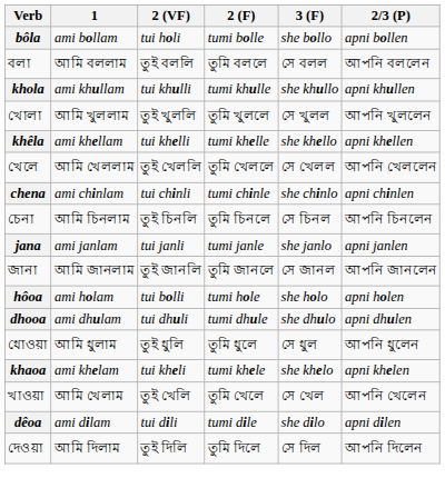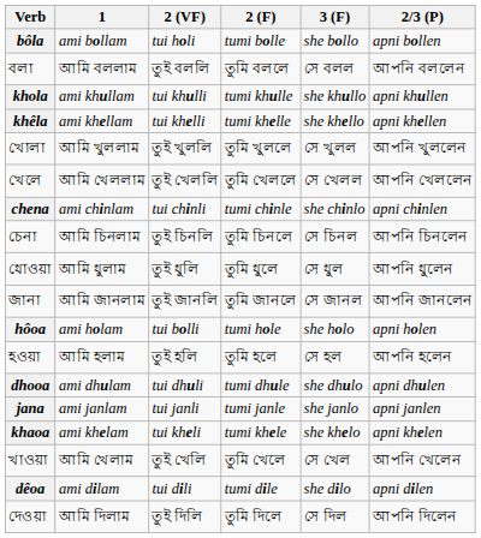 <table class="wikitable">
 <tr>
 <th>Verb</th>
 <th>1</th>
 <th>2 (VF)</th>
 <th>2 (F)</th>
 <th>3 (F)</th>
 <th>2/3 (P)</th>
 </tr>
 <tr>
 <th><em>bôla</em></th>
 <td><em>ami b<strong>o</strong>llam</em></td>
 <td><em>tui h<strong>o</strong>li</em></td>
 <td><em>tumi b<strong>o</strong>lle</em></td>
 <td><em>she b<strong>o</strong>llo</em></td>
 <td><em>apni b<strong>o</strong>llen</em></td>
 </tr>
 <tr>
 <td>বলা</td>
 <td>আমি বললাম</td>
 <td>তুই বললি</td>
 <td>তুমি বললে</td>
 <td>সে বলল</td>
 <td>আপনি বললেন</td>
 </tr>
 <tr>
 <th><em>khola</em></th>
 <td><em>ami kh<strong>u</strong>llam</em></td>
 <td><em>tui kh<strong>u</strong>lli</em></td>
 <td><em>tumi kh<strong>u</strong>lle</em></td>
 <td><em>she kh<strong>u</strong>llo</em></td>
 <td><em>apni kh<strong>u</strong>llen</em></td>
 </tr>
 <tr>
+<th><em>khêla</em></th>
+<td><em>ami kh<strong>e</strong>llam</em></td>
+<td><em>tui kh<strong>e</strong>lli</em></td>
+<td><em>tumi kh<strong>e</strong>lle</em></td>
+<td><em>she kh<strong>e</strong>llo</em></td>
+<td><em>apni kh<strong>e</strong>llen</em></td>
+</tr>
+<tr>
 <td>খোলা</td>
 <td>আমি খুললাম</td>
 <td>তুই খুললি</td>
 <td>তুমি খুললে</td>
 <td>সে খুলল</td>
 <td>আপনি খুললেন</td>
-</tr>
-<tr>
-<th><em>khêla</em></th>
-<td><em>ami kh<strong>e</strong>llam</em></td>
-<td><em>tui kh<strong>e</strong>lli</em></td>
-<td><em>tumi kh<strong>e</strong>lle</em></td>
-<td><em>she kh<strong>e</strong>llo</em></td>
-<td><em>apni kh<strong>e</strong>llen</em></td>
 </tr>
 <tr>
 <td>খেলে</td>
 <td>আমি খেললাম</td>
 <td>তুই খেললি</td>
 <td>তুমি খেললে</td>
 <td>সে খেলল</td>
 <td>আপনি খেললেন</td>
 </tr>
 <tr>
 <th><em>chena</em></th>
 <td><em>ami ch<strong>i</strong>nlam</em></td>
 <td><em>tui ch<strong>i</strong>nli</em></td>
 <td><em>tumi ch<strong>i</strong>nle</em></td>
 <td><em>she ch<strong>i</strong>nlo</em></td>
 <td><em>apni ch<strong>i</strong>nlen</em></td>
 </tr>
 <tr>
 <td>চেনা</td>
 <td>আমি চিনলাম</td>
 <td>তুই চিনলি</td>
 <td>তুমি চিনলে</td>
 <td>সে চিনল</td>
 <td>আপনি চিনলেন</td>
 </tr>
 <tr>
-<th><em>jana</em></th>
-<td><em>ami janlam</em></td>
-<td><em>tui janli</em></td>
-<td><em>tumi janle</em></td>
-<td><em>she janlo</em></td>
-<td><em>apni janlen</em></td>
+<td>ধোওয়া</td>
+<td>আমি ধুলাম</td>
+<td>তুই ধুলি</td>
+<td>তুমি ধুলে</td>
+<td>সে ধুল</td>
+<td>আপনি ধুলেন</td>
 </tr>
 <tr>
 <td>জানা</td>
 <td>আমি জানলাম</td>
 <td>তুই জানলি</td>
 <td>তুমি জানলে</td>
 <td>সে জানল</td>
 <td>আপনি জানলেন</td>
 </tr>
 <tr>
 <th><em>hôoa</em></th>
 <td><em>ami h<strong>o</strong>lam</em></td>
 <td><em>tui b<strong>o</strong>lli</em></td>
 <td><em>tumi h<strong>o</strong>le</em></td>
 <td><em>she h<strong>o</strong>lo</em></td>
 <td><em>apni h<strong>o</strong>len</em></td>
 </tr>
 <tr>
+<td>হওয়া</td>
+<td>আমি হলাম</td>
+<td>তুই হলি</td>
+<td>তুমি হলে</td>
+<td>সে হল</td>
+<td>আপনি হলেন</td>
+</tr>
+<tr>
 <th><em>dhooa</em></th>
 <td><em>ami dh<strong>u</strong>lam</em></td>
 <td><em>tui dh<strong>u</strong>li</em></td>
 <td><em>tumi dh<strong>u</strong>le</em></td>
 <td><em>she dh<strong>u</strong>lo</em></td>
 <td><em>apni dh<strong>u</strong>len</em></td>
 </tr>
 <tr>
-<td>ধোওয়া</td>
-<td>আমি ধুলাম</td>
-<td>তুই ধুলি</td>
-<td>তুমি ধুলে</td>
-<td>সে ধুল</td>
-<td>আপনি ধুলেন</td>
+<th><em>jana</em></th>
+<td><em>ami janlam</em></td>
+<td><em>tui janli</em></td>
+<td><em>tumi janle</em></td>
+<td><em>she janlo</em></td>
+<td><em>apni janlen</em></td>
 </tr>
 <tr>
 <th><em>khaoa</em></th>
 <td><em>ami kh<strong>e</strong>lam</em></td>
 <td><em>tui kh<strong>e</strong>li</em></td>
 <td><em>tumi kh<strong>e</strong>le</em></td>
 <td><em>she kh<strong>e</strong>lo</em></td>
 <td><em>apni kh<strong>e</strong>len</em></td>
 </tr>
 <tr>
 <td>খাওয়া</td>
 <td>আমি খেলাম</td>
 <td>তুই খেলি</td>
 <td>তুমি খেলে</td>
 <td>সে খেল</td>
 <td>আপনি খেলেন</td>
 </tr>
 <tr>
 <th><em>dêoa</em></th>
 <td><em>ami d<strong>i</strong>lam</em></td>
 <td><em>tui d<strong>i</strong>li</em></td>
 <td><em>tumi d<strong>i</strong>le</em></td>
 <td><em>she d<strong>i</strong>lo</em></td>
 <td><em>apni d<strong>i</strong>len</em></td>
 </tr>
 <tr>
 <td>দেওয়া</td>
 <td>আমি দিলাম</td>
 <td>তুই দিলি</td>
 <td>তুমি দিলে</td>
 <td>সে দিল</td>
 <td>আপনি দিলেন</td>
 </tr>
 </table>
